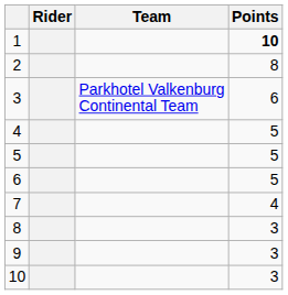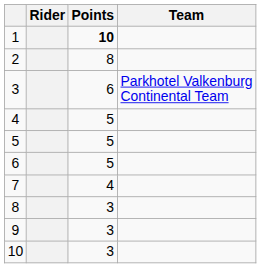 <table class="wikitable plainrowheaders">
 <tr>
 <th></th>
 <th>Rider</th>
+<th>Points</th>
 <th>Team</th>
-<th>Points</th>
 </tr>
 <tr>
 <td style="text-align:center;">1</td>
 <th scope="row"> </th>
+<td style="text-align:right;"><strong>10</strong></td>
 <td></td>
-<td style="text-align:right;"><strong>10</strong></td>
 </tr>
 <tr>
 <td style="text-align:center;">2</td>
 <th scope="row"></th>
+<td style="text-align:right;">8</td>
 <td></td>
-<td style="text-align:right;">8</td>
 </tr>
 <tr>
 <td style="text-align:center;">3</td>
 <th scope="row"></th>
+<td style="text-align:right;">6</td>
 <td><a href='#'>Parkhotel Valkenburg<br>Continental Team</a></td>
-<td style="text-align:right;">6</td>
 </tr>
 <tr>
 <td style="text-align:center;">4</td>
 <th scope="row"></th>
+<td style="text-align:right;">5</td>
 <td></td>
-<td style="text-align:right;">5</td>
 </tr>
 <tr>
 <td style="text-align:center;">5</td>
 <th scope="row"></th>
+<td style="text-align:right;">5</td>
 <td></td>
-<td style="text-align:right;">5</td>
 </tr>
 <tr>
 <td style="text-align:center;">6</td>
 <th scope="row"></th>
+<td style="text-align:right;">5</td>
 <td></td>
-<td style="text-align:right;">5</td>
 </tr>
 <tr>
 <td style="text-align:center;">7</td>
 <th scope="row"></th>
+<td style="text-align:right;">4</td>
 <td></td>
-<td style="text-align:right;">4</td>
 </tr>
 <tr>
 <td style="text-align:center;">8</td>
 <th scope="row"></th>
+<td style="text-align:right;">3</td>
 <td></td>
-<td style="text-align:right;">3</td>
 </tr>
 <tr>
 <td style="text-align:center;">9</td>
 <th scope="row"></th>
+<td style="text-align:right;">3</td>
 <td></td>
-<td style="text-align:right;">3</td>
 </tr>
 <tr>
 <td style="text-align:center;">10</td>
 <th scope="row"></th>
+<td style="text-align:right;">3</td>
 <td></td>
-<td style="text-align:right;">3</td>
 </tr>
 </table>
